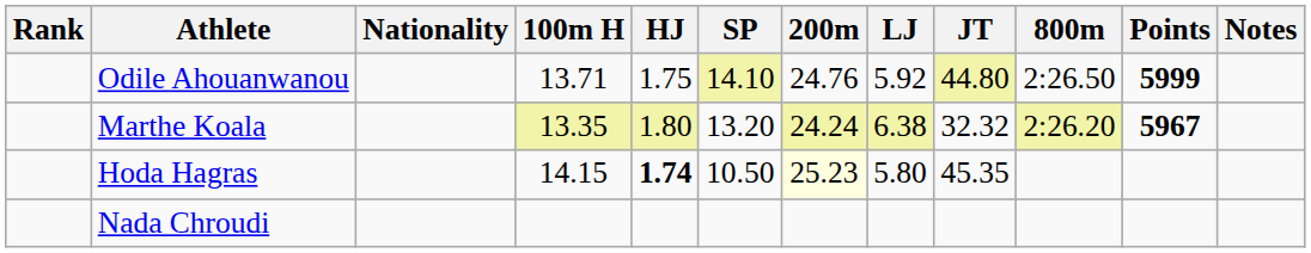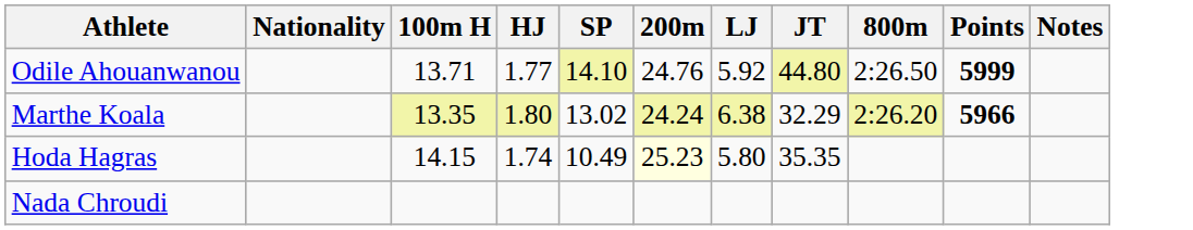 <table class="wikitable sortable" style=" text-align:center">
 <tr>
-<th>Rank</th>
 <th>Athlete</th>
 <th>Nationality</th>
 <th>100m H</th>
 <th>HJ</th>
 <th>SP</th>
 <th>200m</th>
 <th>LJ</th>
 <th>JT</th>
 <th>800m</th>
 <th>Points</th>
 <th>Notes</th>
 </tr>
 <tr>
-<td></td>
 <td align=left><a href='#'>Odile Ahouanwanou</a></td>
 <td align=left></td>
 <td>13.71</td>
-<td>1.75</td>
+<td>1.77</td>
 <td bgcolor=#F2F5A9>14.10</td>
 <td>24.76</td>
 <td>5.92</td>
 <td bgcolor=#F2F5A9>44.80</td>
 <td>2:26.50</td>
 <td><strong>5999</strong></td>
 <td></td>
 </tr>
 <tr>
-<td></td>
 <td align=left><a href='#'>Marthe Koala</a></td>
 <td align=left></td>
 <td bgcolor=#F2F5A9>13.35</td>
 <td bgcolor=#F2F5A9>1.80</td>
-<td>13.20</td>
+<td>13.02</td>
 <td bgcolor=#F2F5A9>24.24</td>
 <td bgcolor=#F2F5A9>6.38</td>
-<td>32.32</td>
+<td>32.29</td>
 <td bgcolor=#F2F5A9>2:26.20</td>
-<td><strong>5967</strong></td>
+<td><strong>5966</strong></td>
 <td></td>
 </tr>
 <tr>
-<td></td>
 <td align=left><a href='#'>Hoda Hagras</a></td>
 <td align=left></td>
 <td>14.15</td>
-<td><strong>1.74</strong></td>
-<td>10.50</td>
+<td>1.74</td>
+<td>10.49</td>
 <td style="background: lightyellow;">25.23</td>
 <td>5.80</td>
-<td>45.35</td>
+<td>35.35</td>
 <td></td>
 <td><strong></strong></td>
 <td></td>
 </tr>
 <tr>
-<td></td>
 <td align=left><a href='#'>Nada Chroudi</a></td>
 <td align=left></td>
 <td></td>
 <td></td>
 <td></td>
 <td></td>
 <td></td>
 <td></td>
 <td></td>
 <td><strong></strong></td>
 <td></td>
 </tr>
 </table>
